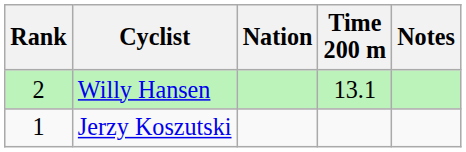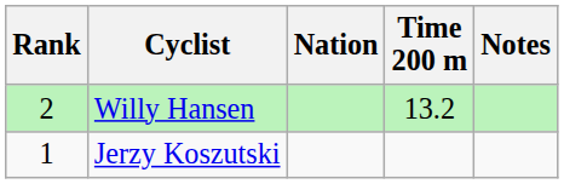 <table class="wikitable sortable" style="text-align:center;">
 <tr>
 <th>Rank</th>
 <th>Cyclist</th>
 <th>Nation</th>
 <th>Time<br>200 m</th>
 <th>Notes</th>
 </tr>
 <tr bgcolor=bbf3bb>
 <td>2</td>
 <td align=left><a href='#'>Willy Hansen</a></td>
 <td align=left></td>
-<td>13.1</td>
+<td>13.2</td>
 <td></td>
 </tr>
 <tr>
 <td>1</td>
 <td align=left><a href='#'>Jerzy Koszutski</a></td>
 <td align=left></td>
 <td></td>
 <td></td>
 </tr>
 </table>
